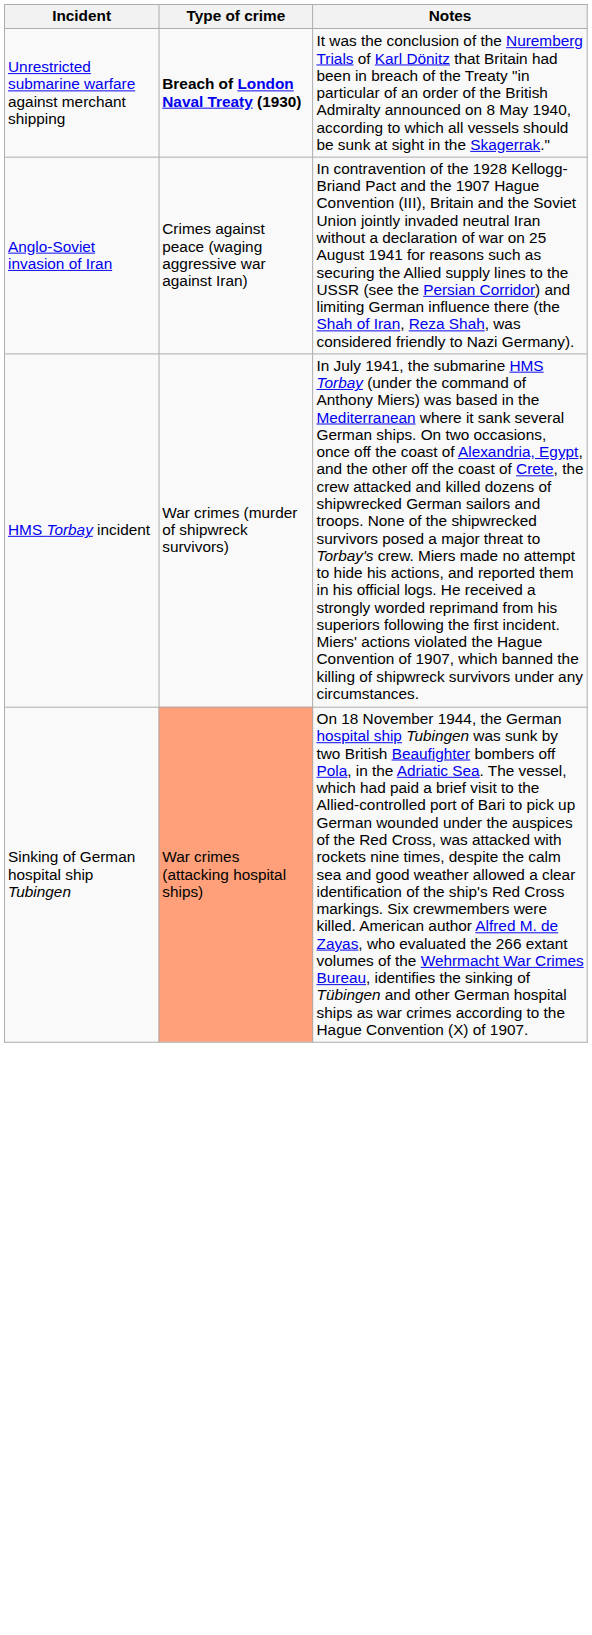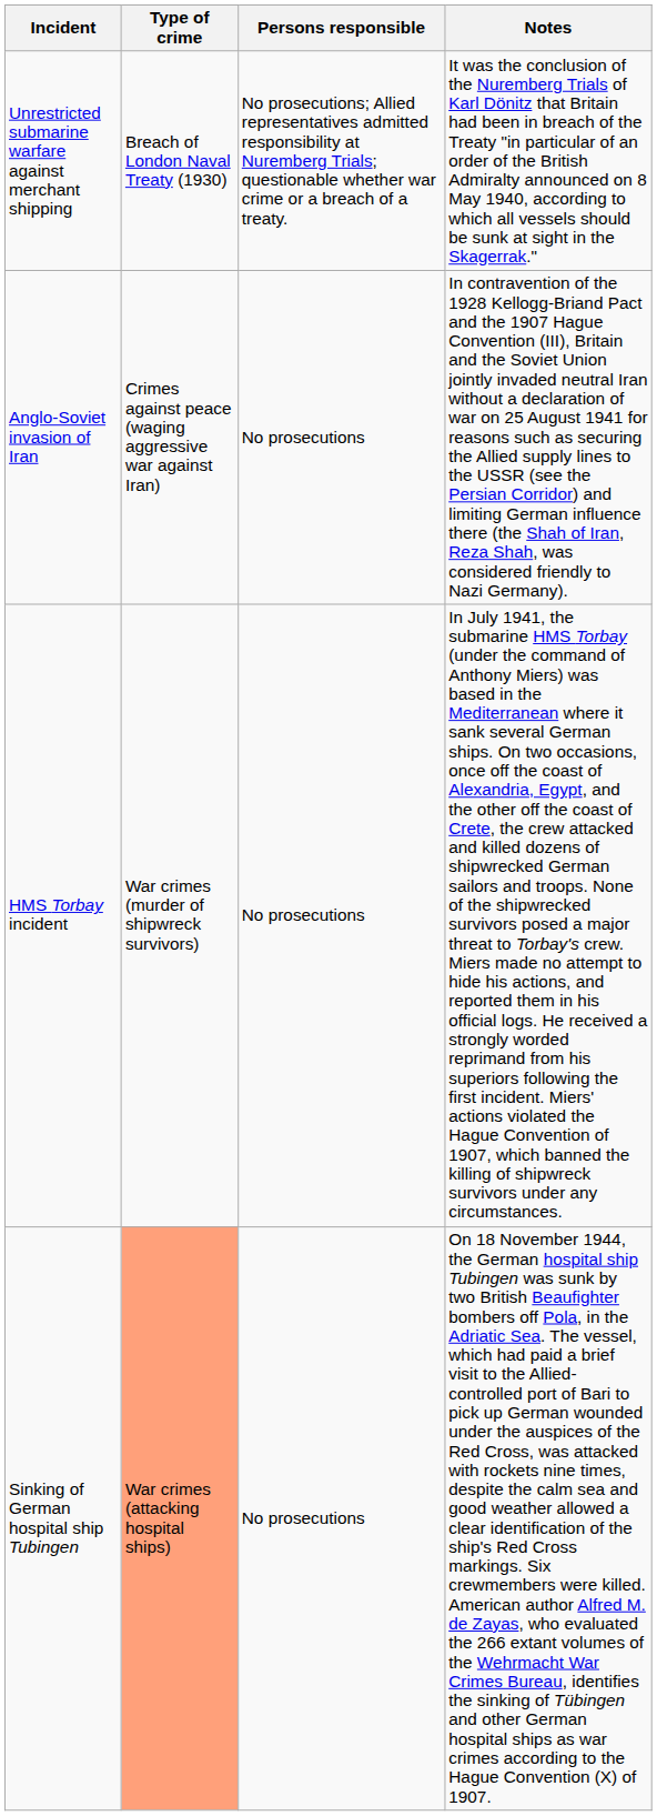 <table class="wikitable">
 <tr>
 <th>Incident</th>
 <th>Type of crime</th>
+<th>Persons responsible</th>
 <th>Notes</th>
 </tr>
 <tr>
 <td style="width:18%;"><a href='#'>Unrestricted submarine warfare</a> against merchant shipping</td>
-<td style="width:18%;"><strong>Breach of <a href='#'>London Naval Treaty</a> (1930)</strong></td>
+<td style="width:18%;">Breach of <a href='#'>London Naval Treaty</a> (1930)</td>
+<td style="width:32%;">No prosecutions; Allied representatives admitted responsibility at <a href='#'>Nuremberg Trials</a>; questionable whether war crime or a breach of a treaty.</td>
 <td style="width:32%;">It was the conclusion of the <a href='#'>Nuremberg Trials</a> of <a href='#'>Karl Dönitz</a> that Britain had been in breach of the Treaty "in particular of an order of the British Admiralty announced on 8 May 1940, according to which all vessels should be sunk at sight in the <a href='#'>Skagerrak</a>."</td>
 </tr>
 <tr>
 <td><a href='#'>Anglo-Soviet invasion of Iran</a></td>
 <td>Crimes against peace (waging aggressive war against Iran)</td>
+<td>No prosecutions</td>
 <td>In contravention of the 1928 Kellogg-Briand Pact and the 1907 Hague Convention (III), Britain and the Soviet Union jointly invaded neutral Iran without a declaration of war on 25 August 1941 for reasons such as securing the Allied supply lines to the USSR (see the <a href='#'>Persian Corridor</a>) and limiting German influence there (the <a href='#'>Shah of Iran</a>, <a href='#'>Reza Shah</a>, was considered friendly to Nazi Germany).</td>
 </tr>
 <tr>
 <td><a href='#'>HMS <em>Torbay</em></a> incident</td>
 <td>War crimes (murder of shipwreck survivors)</td>
+<td>No prosecutions</td>
 <td>In July 1941, the submarine <a href='#'>HMS <em>Torbay</em></a> (under the command of Anthony Miers) was based in the <a href='#'>Mediterranean</a> where it sank several German ships. On two occasions, once off the coast of <a href='#'>Alexandria, Egypt</a>, and the other off the coast of <a href='#'>Crete</a>, the crew attacked and killed dozens of shipwrecked German sailors and troops. None of the shipwrecked survivors posed a major threat to <em>Torbay's</em> crew. Miers made no attempt to hide his actions, and reported them in his official logs. He received a strongly worded reprimand from his superiors following the first incident. Miers' actions violated the Hague Convention of 1907, which banned the killing of shipwreck survivors under any circumstances.</td>
 </tr>
 <tr>
 <td>Sinking of German hospital ship <em>Tubingen</em></td>
 <td style="background: lightsalmon;">War crimes (attacking hospital ships)</td>
+<td>No prosecutions</td>
 <td>On 18 November 1944, the German <a href='#'>hospital ship</a> <em>Tubingen</em> was sunk by two British <a href='#'>Beaufighter</a> bombers off <a href='#'>Pola</a>, in the <a href='#'>Adriatic Sea</a>. The vessel, which had paid a brief visit to the Allied-controlled port of Bari to pick up German wounded under the auspices of the Red Cross, was attacked with rockets nine times, despite the calm sea and good weather allowed a clear identification of the ship's Red Cross markings. Six crewmembers were killed. American author <a href='#'>Alfred M. de Zayas</a>, who evaluated the 266 extant volumes of the <a href='#'>Wehrmacht War Crimes Bureau</a>, identifies the sinking of <em>Tübingen</em> and other German hospital ships as war crimes according to the Hague Convention (X) of 1907.</td>
 </tr>
 </table>
